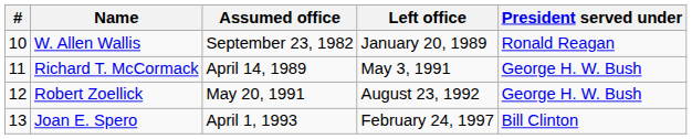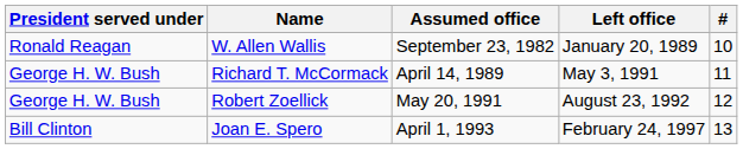 <table class="wikitable">
 <tr>
-<th>#</th>
+<th><a href='#'>President</a> served under</th>
 <th>Name</th>
 <th>Assumed office</th>
 <th>Left office</th>
-<th><a href='#'>President</a> served under</th>
+<th>#</th>
 </tr>
 <tr>
-<td>10</td>
+<td><a href='#'>Ronald Reagan</a></td>
 <td><a href='#'>W. Allen Wallis</a></td>
 <td>September 23, 1982</td>
 <td>January 20, 1989</td>
-<td><a href='#'>Ronald Reagan</a></td>
+<td>10</td>
 </tr>
 <tr>
-<td>11</td>
+<td><a href='#'>George H. W. Bush</a></td>
 <td><a href='#'>Richard T. McCormack</a></td>
 <td>April 14, 1989</td>
 <td>May 3, 1991</td>
-<td><a href='#'>George H. W. Bush</a></td>
+<td>11</td>
 </tr>
 <tr>
-<td>12</td>
+<td><a href='#'>George H. W. Bush</a></td>
 <td><a href='#'>Robert Zoellick</a></td>
 <td>May 20, 1991</td>
 <td>August 23, 1992</td>
-<td><a href='#'>George H. W. Bush</a></td>
+<td>12</td>
 </tr>
 <tr>
-<td>13</td>
+<td><a href='#'>Bill Clinton</a></td>
 <td><a href='#'>Joan E. Spero</a></td>
 <td>April 1, 1993</td>
 <td>February 24, 1997</td>
-<td><a href='#'>Bill Clinton</a></td>
+<td>13</td>
 </tr>
 </table>
